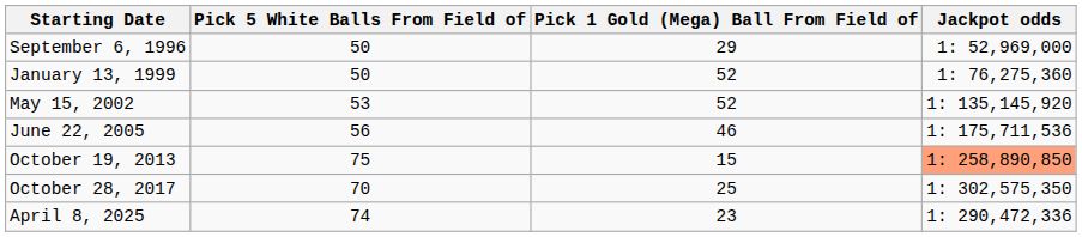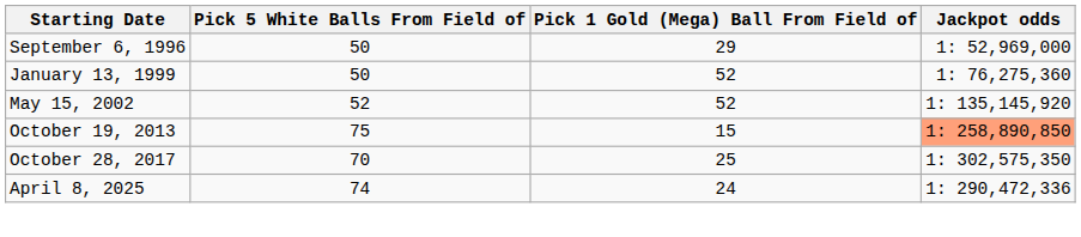 <table class="wikitable">
 <tr>
 <th>Starting Date</th>
 <th>Pick 5 White Balls From Field of</th>
 <th>Pick 1 Gold (Mega) Ball From Field of</th>
 <th>Jackpot odds</th>
 </tr>
 <tr>
 <td>September 6, 1996</td>
 <td style="text-align:center;">50</td>
 <td style="text-align:center;">29</td>
 <td style="text-align:right;">1: 52,969,000</td>
 </tr>
 <tr>
 <td>January 13, 1999</td>
 <td style="text-align:center;">50</td>
 <td style="text-align:center;">52</td>
 <td style="text-align:right;">1: 76,275,360</td>
 </tr>
 <tr>
 <td>May 15, 2002</td>
-<td style="text-align:center;">53</td>
+<td style="text-align:center;">52</td>
 <td style="text-align:center;">52</td>
 <td style="text-align:right;">1: 135,145,920</td>
-</tr>
-<tr>
-<td>June 22, 2005</td>
-<td style="text-align:center;">56</td>
-<td style="text-align:center;">46</td>
-<td style="text-align:right;">1: 175,711,536</td>
 </tr>
 <tr>
 <td>October 19, 2013</td>
 <td style="text-align:center;">75</td>
 <td style="text-align:center;">15</td>
 <td style="background: lightsalmon; text-align:right;">1: 258,890,850</td>
 </tr>
 <tr>
 <td>October 28, 2017</td>
 <td style="text-align:center;">70</td>
 <td style="text-align:center;">25</td>
 <td style="text-align:right;">1: 302,575,350</td>
 </tr>
 <tr>
 <td>April 8, 2025</td>
 <td style="text-align:center;">74</td>
-<td style="text-align:center;">23</td>
+<td style="text-align:center;">24</td>
 <td style="text-align:right;">1: 290,472,336</td>
 </tr>
 </table>
